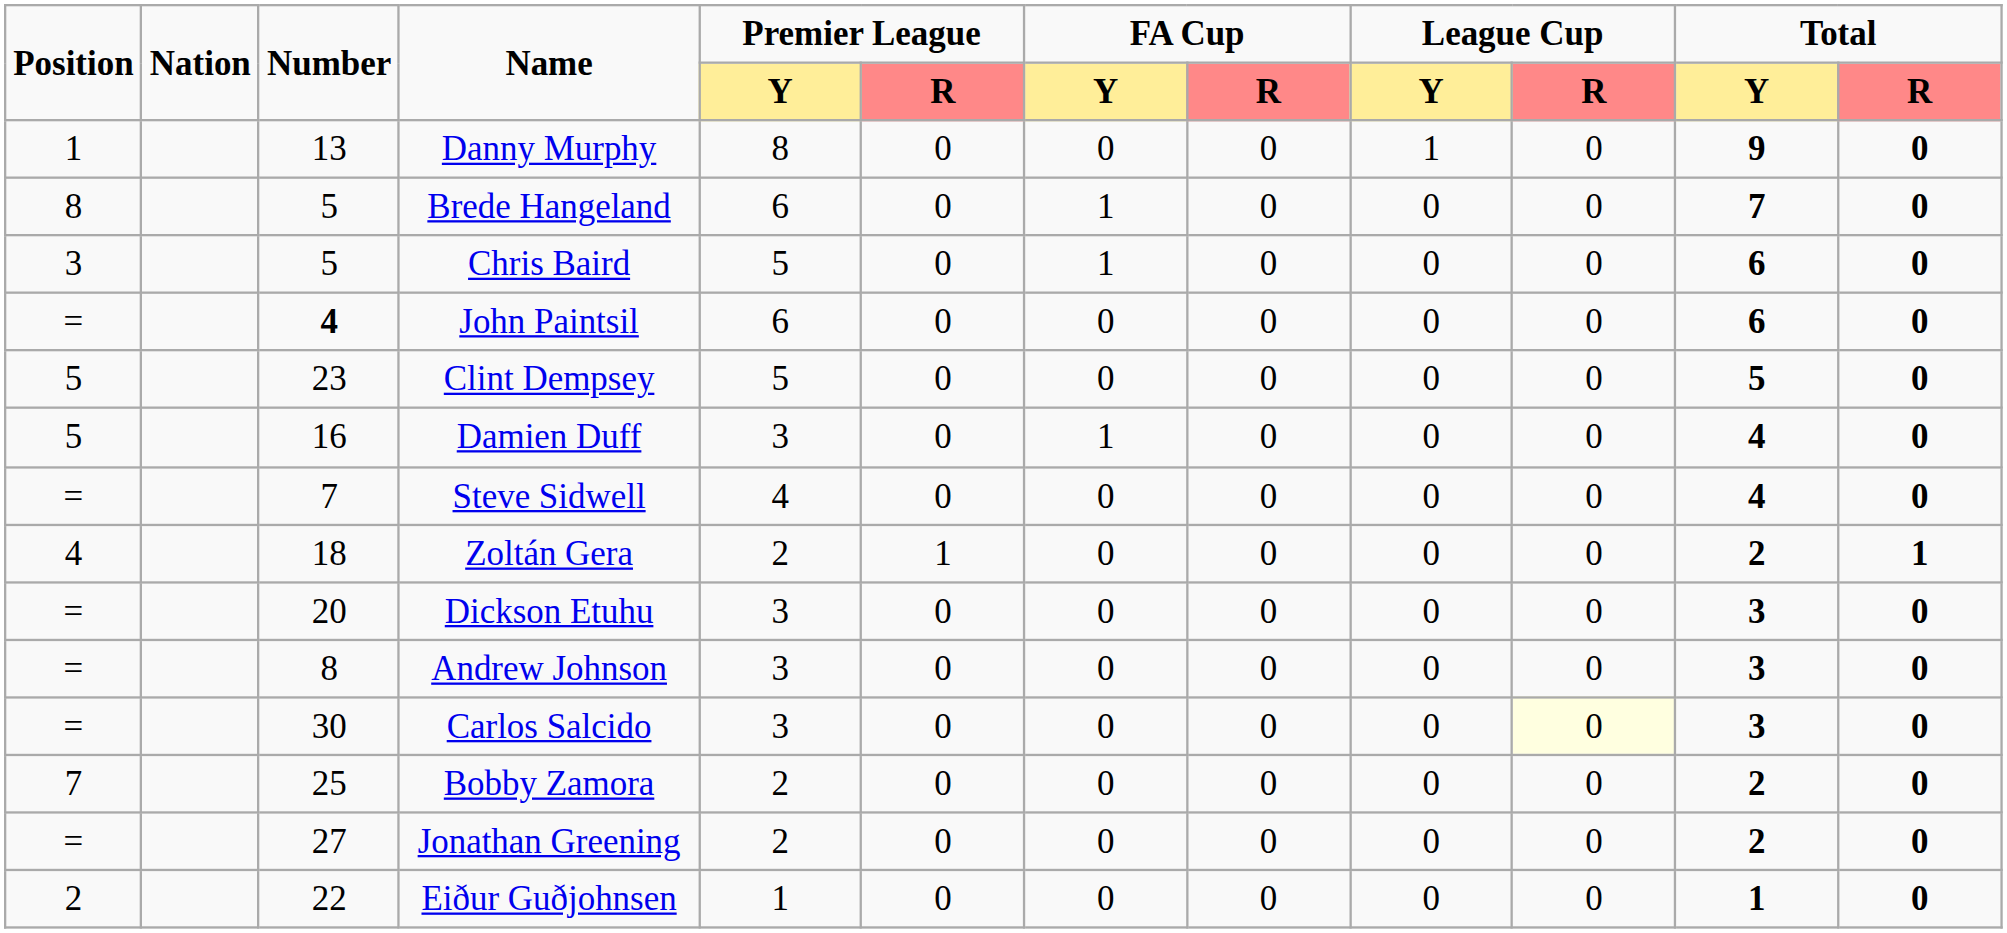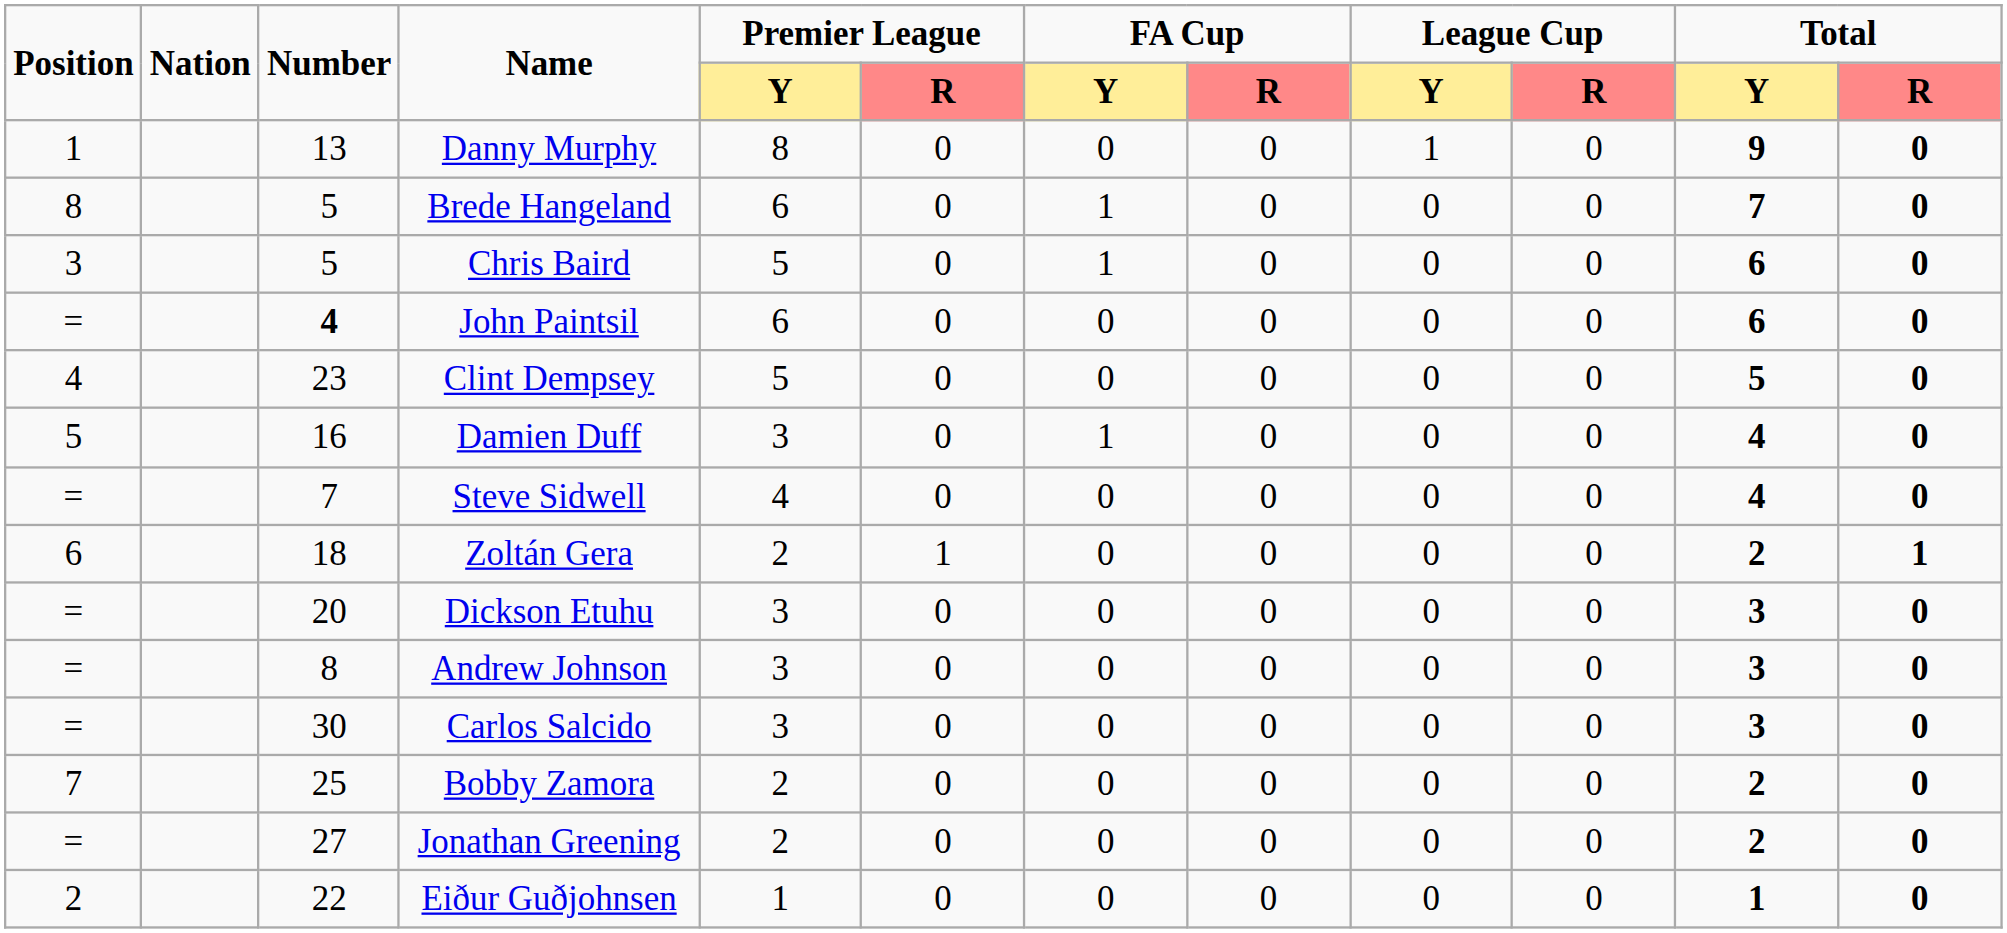 <table class="wikitable" style="font-size: 95%; text-align: center;">
 <tr style="text-align:center;">
 <td rowspan="2"  style="width:5%; "><strong>Position</strong></td>
 <td rowspan="2"  style="width:5%; "><strong>Nation</strong></td>
 <td rowspan="2"  style="width:5%; "><strong>Number</strong></td>
 <td rowspan="2"  style="width:15%; "><strong>Name</strong></td>
 <td colspan="2"><strong>Premier League</strong></td>
 <td colspan="2"><strong>FA Cup</strong></td>
 <td colspan="2"><strong>League Cup</strong></td>
 <td colspan="2"><strong>Total</strong></td>
 </tr>
 <tr>
 <th style="width:60px; background:#fe9;">Y</th>
 <th style="width:60px; background:#ff8888;">R</th>
 <th style="width:60px; background:#fe9;">Y</th>
 <th style="width:60px; background:#ff8888;">R</th>
 <th style="width:60px; background:#fe9;">Y</th>
 <th style="width:60px; background:#ff8888;">R</th>
 <th style="width:60px; background:#fe9;">Y</th>
 <th style="width:60px; background:#ff8888;">R</th>
 </tr>
 <tr>
 <td>1</td>
 <td></td>
 <td>13</td>
 <td><a href='#'>Danny Murphy</a></td>
 <td>8</td>
 <td>0</td>
 <td>0</td>
 <td>0</td>
 <td>1</td>
 <td>0</td>
 <td><strong>9</strong></td>
 <td><strong>0</strong></td>
 </tr>
 <tr>
 <td>8</td>
 <td></td>
 <td>5</td>
 <td><a href='#'>Brede Hangeland</a></td>
 <td>6</td>
 <td>0</td>
 <td>1</td>
 <td>0</td>
 <td>0</td>
 <td>0</td>
 <td><strong>7</strong></td>
 <td><strong>0</strong></td>
 </tr>
 <tr>
 <td>3</td>
 <td></td>
 <td>5</td>
 <td><a href='#'>Chris Baird</a></td>
 <td>5</td>
 <td>0</td>
 <td>1</td>
 <td>0</td>
 <td>0</td>
 <td>0</td>
 <td><strong>6</strong></td>
 <td><strong>0</strong></td>
 </tr>
 <tr>
 <td>=</td>
 <td></td>
 <td><strong>4</strong></td>
 <td><a href='#'>John Paintsil</a></td>
 <td>6</td>
 <td>0</td>
 <td>0</td>
 <td>0</td>
 <td>0</td>
 <td>0</td>
 <td><strong>6</strong></td>
 <td><strong>0</strong></td>
 </tr>
 <tr>
-<td>5</td>
+<td>4</td>
 <td></td>
 <td>23</td>
 <td><a href='#'>Clint Dempsey</a></td>
 <td>5</td>
 <td>0</td>
 <td>0</td>
 <td>0</td>
 <td>0</td>
 <td>0</td>
 <td><strong>5</strong></td>
 <td><strong>0</strong></td>
 </tr>
 <tr>
 <td>5</td>
 <td></td>
 <td>16</td>
 <td><a href='#'>Damien Duff</a></td>
 <td>3</td>
 <td>0</td>
 <td>1</td>
 <td>0</td>
 <td>0</td>
 <td>0</td>
 <td><strong>4</strong></td>
 <td><strong>0</strong></td>
 </tr>
 <tr>
 <td>=</td>
 <td></td>
 <td>7</td>
 <td><a href='#'>Steve Sidwell</a></td>
 <td>4</td>
 <td>0</td>
 <td>0</td>
 <td>0</td>
 <td>0</td>
 <td>0</td>
 <td><strong>4</strong></td>
 <td><strong>0</strong></td>
 </tr>
 <tr>
-<td>4</td>
+<td>6</td>
 <td></td>
 <td>18</td>
 <td><a href='#'>Zoltán Gera</a></td>
 <td>2</td>
 <td>1</td>
 <td>0</td>
 <td>0</td>
 <td>0</td>
 <td>0</td>
 <td><strong>2</strong></td>
 <td><strong>1</strong></td>
 </tr>
 <tr>
 <td>=</td>
 <td></td>
 <td>20</td>
 <td><a href='#'>Dickson Etuhu</a></td>
 <td>3</td>
 <td>0</td>
 <td>0</td>
 <td>0</td>
 <td>0</td>
 <td>0</td>
 <td><strong>3</strong></td>
 <td><strong>0</strong></td>
 </tr>
 <tr>
 <td>=</td>
 <td></td>
 <td>8</td>
 <td><a href='#'>Andrew Johnson</a></td>
 <td>3</td>
 <td>0</td>
 <td>0</td>
 <td>0</td>
 <td>0</td>
 <td>0</td>
 <td><strong>3</strong></td>
 <td><strong>0</strong></td>
 </tr>
 <tr>
 <td>=</td>
 <td></td>
 <td>30</td>
 <td><a href='#'>Carlos Salcido</a></td>
 <td>3</td>
 <td>0</td>
 <td>0</td>
 <td>0</td>
 <td>0</td>
-<td style="background: lightyellow;">0</td>
+<td>0</td>
 <td><strong>3</strong></td>
 <td><strong>0</strong></td>
 </tr>
 <tr>
 <td>7</td>
 <td></td>
 <td>25</td>
 <td><a href='#'>Bobby Zamora</a></td>
 <td>2</td>
 <td>0</td>
 <td>0</td>
 <td>0</td>
 <td>0</td>
 <td>0</td>
 <td><strong>2</strong></td>
 <td><strong>0</strong></td>
 </tr>
 <tr>
 <td>=</td>
 <td></td>
 <td>27</td>
 <td><a href='#'>Jonathan Greening</a></td>
 <td>2</td>
 <td>0</td>
 <td>0</td>
 <td>0</td>
 <td>0</td>
 <td>0</td>
 <td><strong>2</strong></td>
 <td><strong>0</strong></td>
 </tr>
 <tr>
 <td>2</td>
 <td></td>
 <td>22</td>
 <td><a href='#'>Eiður Guðjohnsen</a></td>
 <td>1</td>
 <td>0</td>
 <td>0</td>
 <td>0</td>
 <td>0</td>
 <td>0</td>
 <td><strong>1</strong></td>
 <td><strong>0</strong></td>
 </tr>
 </table>
